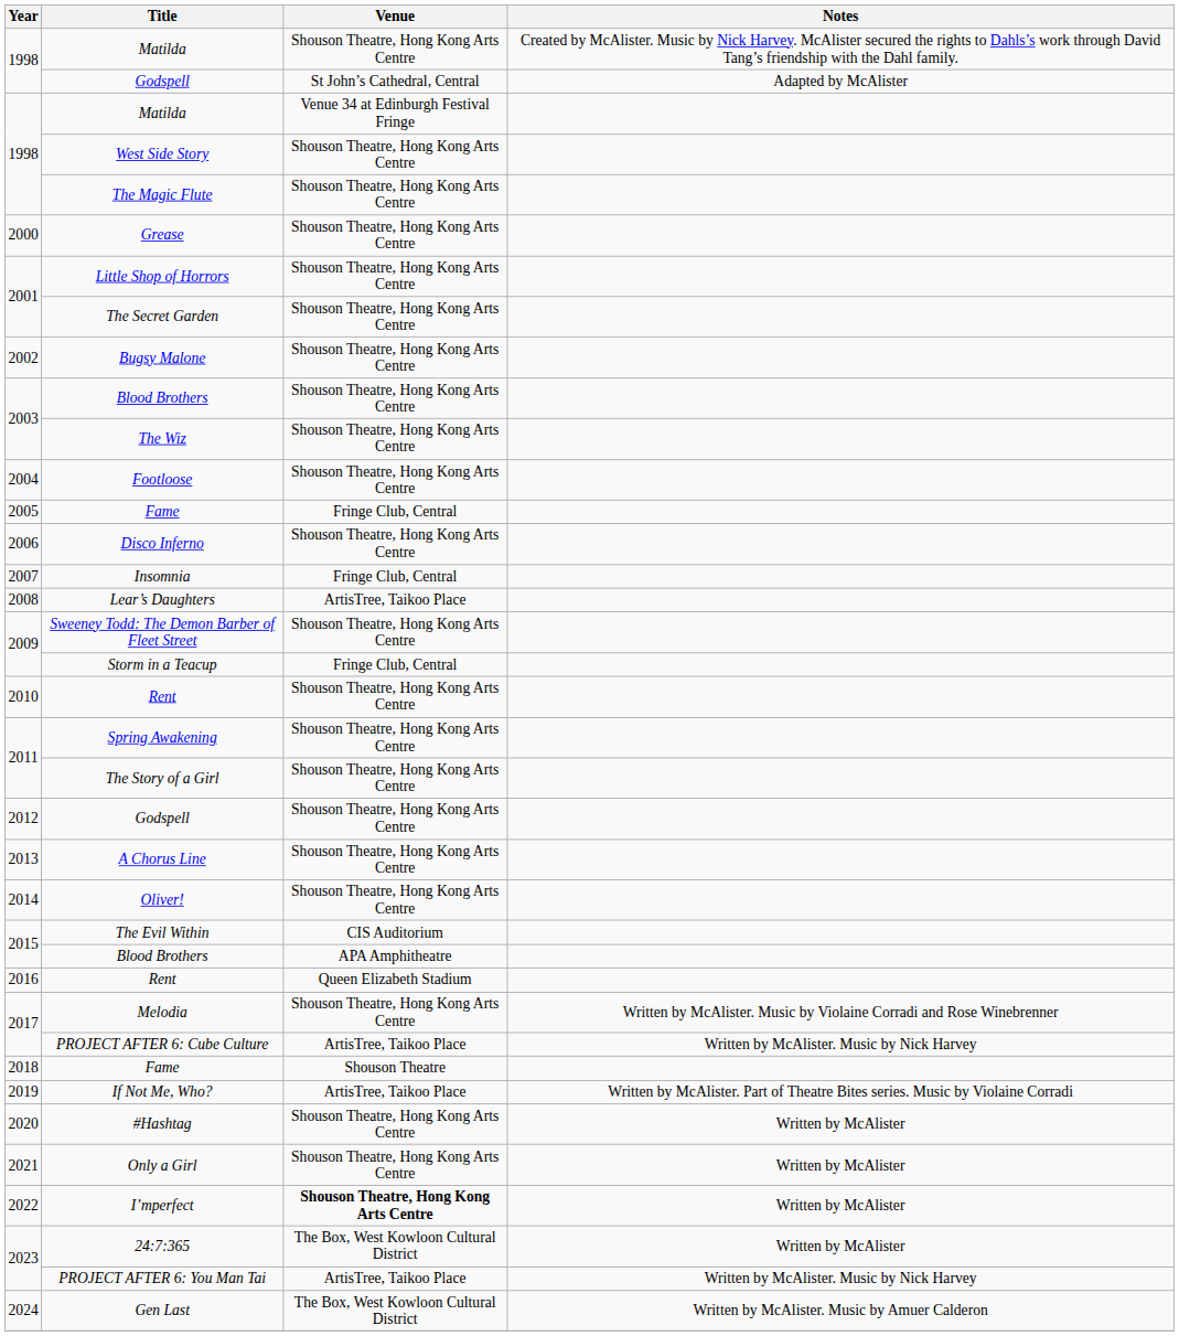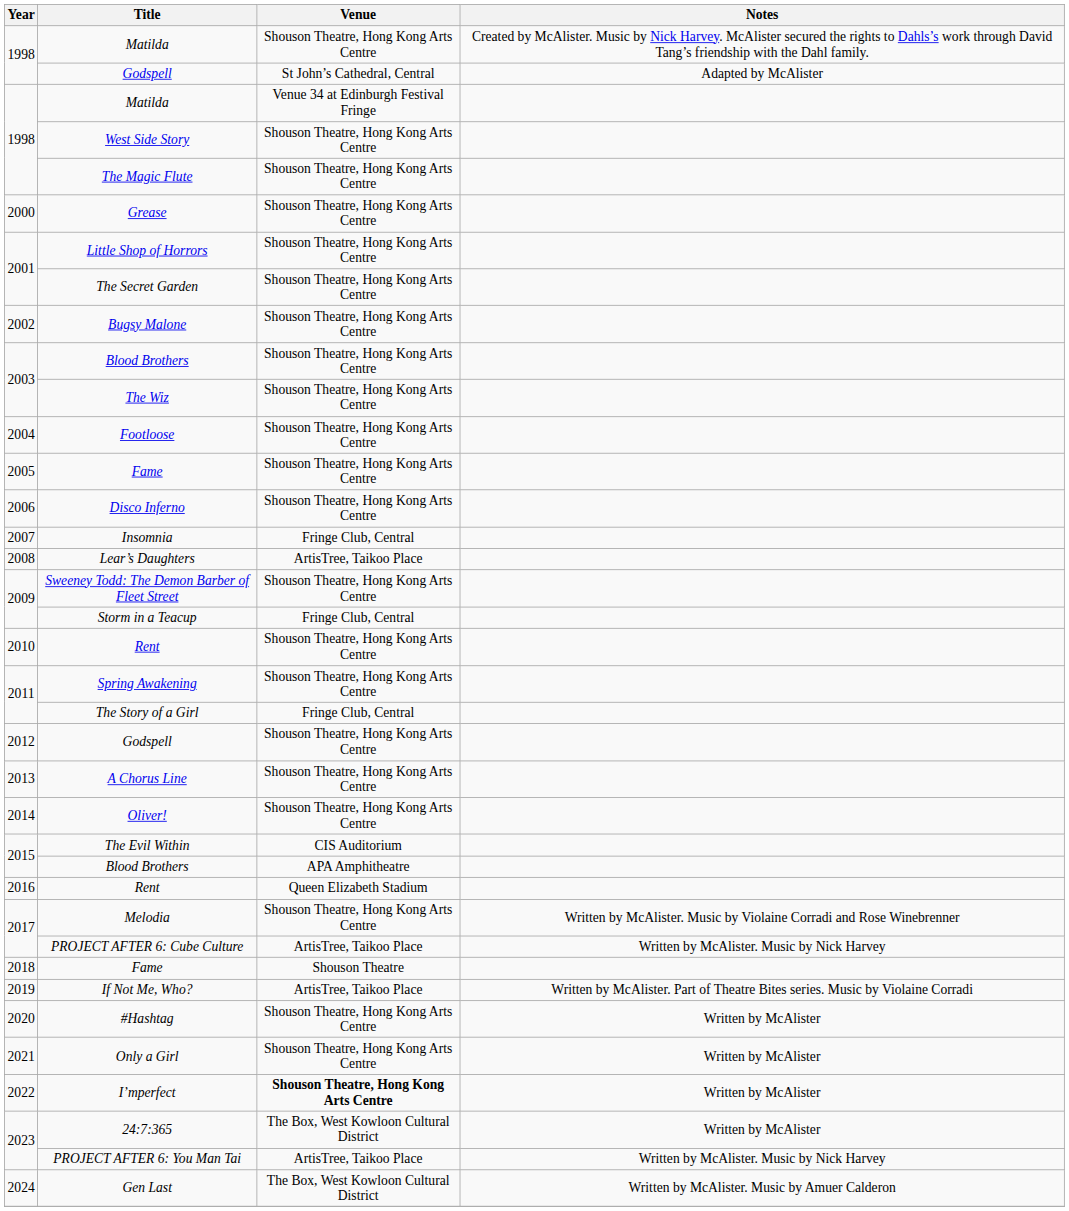 <table class="wikitable sortable" style=text-align:center>
 <tr>
 <th scope="col">Year</th>
 <th scope="col">Title</th>
 <th scope="col">Venue</th>
 <th scope="col">Notes</th>
 </tr>
 <tr>
 <td rowspan="2">1998</td>
 <td><em>Matilda</em></td>
 <td>Shouson Theatre, Hong Kong Arts Centre</td>
 <td>Created by McAlister. Music by <a href='#'>Nick Harvey</a>. McAlister secured the rights to <a href='#'>Dahls’s</a> work through David Tang’s friendship with the Dahl family.</td>
 </tr>
 <tr>
 <td><em><a href='#'>Godspell</a></em></td>
 <td>St John’s Cathedral, Central</td>
 <td>Adapted by McAlister</td>
 </tr>
 <tr>
 <td rowspan="3">1998</td>
 <td><em>Matilda</em></td>
 <td>Venue 34 at Edinburgh Festival Fringe</td>
 <td></td>
 </tr>
 <tr>
 <td><em><a href='#'>West Side Story</a></em></td>
 <td>Shouson Theatre, Hong Kong Arts Centre</td>
 <td></td>
 </tr>
 <tr>
 <td><em><a href='#'>The Magic Flute</a></em></td>
 <td>Shouson Theatre, Hong Kong Arts Centre</td>
 <td></td>
 </tr>
 <tr>
 <td>2000</td>
 <td><em><a href='#'>Grease</a></em></td>
 <td>Shouson Theatre, Hong Kong Arts Centre</td>
 <td></td>
 </tr>
 <tr>
 <td rowspan="2">2001</td>
 <td><em><a href='#'>Little Shop of Horrors</a></em></td>
 <td>Shouson Theatre, Hong Kong Arts Centre</td>
 <td></td>
 </tr>
 <tr>
 <td><em>The Secret Garden</em></td>
 <td>Shouson Theatre, Hong Kong Arts Centre</td>
 <td></td>
 </tr>
 <tr>
 <td>2002</td>
 <td><em><a href='#'>Bugsy Malone</a></em></td>
 <td>Shouson Theatre, Hong Kong Arts Centre</td>
 <td></td>
 </tr>
 <tr>
 <td rowspan="2">2003</td>
 <td><em><a href='#'>Blood Brothers</a></em></td>
 <td>Shouson Theatre, Hong Kong Arts Centre</td>
 <td></td>
 </tr>
 <tr>
 <td><em><a href='#'>The Wiz</a></em></td>
 <td>Shouson Theatre, Hong Kong Arts Centre</td>
 <td></td>
 </tr>
 <tr>
 <td>2004</td>
 <td><em><a href='#'>Footloose</a></em></td>
 <td>Shouson Theatre, Hong Kong Arts Centre</td>
 <td></td>
 </tr>
 <tr>
 <td>2005</td>
 <td><em><a href='#'>Fame</a></em></td>
-<td>Fringe Club, Central</td>
+<td>Shouson Theatre, Hong Kong Arts Centre</td>
 <td></td>
 </tr>
 <tr>
 <td>2006</td>
 <td><em><a href='#'>Disco Inferno</a></em></td>
 <td>Shouson Theatre, Hong Kong Arts Centre</td>
 <td></td>
 </tr>
 <tr>
 <td>2007</td>
 <td><em>Insomnia</em></td>
 <td>Fringe Club, Central</td>
 <td></td>
 </tr>
 <tr>
 <td>2008</td>
 <td><em>Lear’s Daughters</em></td>
 <td>ArtisTree, Taikoo Place</td>
 <td></td>
 </tr>
 <tr>
 <td rowspan="2">2009</td>
 <td><em><a href='#'>Sweeney Todd: The Demon Barber of Fleet Street</a></em></td>
 <td>Shouson Theatre, Hong Kong Arts Centre</td>
 <td></td>
 </tr>
 <tr>
 <td><em>Storm in a Teacup</em></td>
 <td>Fringe Club, Central</td>
 <td></td>
 </tr>
 <tr>
 <td>2010</td>
 <td><em><a href='#'>Rent</a></em></td>
 <td>Shouson Theatre, Hong Kong Arts Centre</td>
 <td></td>
 </tr>
 <tr>
 <td rowspan="2">2011</td>
 <td><em><a href='#'>Spring Awakening</a></em></td>
 <td>Shouson Theatre, Hong Kong Arts Centre</td>
 <td></td>
 </tr>
 <tr>
 <td><em>The Story of a Girl</em></td>
-<td>Shouson Theatre, Hong Kong Arts Centre</td>
+<td>Fringe Club, Central</td>
 <td></td>
 </tr>
 <tr>
 <td>2012</td>
 <td><em>Godspell</em></td>
 <td>Shouson Theatre, Hong Kong Arts Centre</td>
 <td></td>
 </tr>
 <tr>
 <td>2013</td>
 <td><em><a href='#'>A Chorus Line</a></em></td>
 <td>Shouson Theatre, Hong Kong Arts Centre</td>
 <td></td>
 </tr>
 <tr>
 <td>2014</td>
 <td><em><a href='#'>Oliver!</a></em></td>
 <td>Shouson Theatre, Hong Kong Arts Centre</td>
 <td></td>
 </tr>
 <tr>
 <td rowspan="2">2015</td>
 <td><em>The Evil Within</em></td>
 <td>CIS Auditorium</td>
 <td></td>
 </tr>
 <tr>
 <td><em>Blood Brothers</em></td>
 <td>APA Amphitheatre</td>
 <td></td>
 </tr>
 <tr>
 <td>2016</td>
 <td><em>Rent</em></td>
 <td>Queen Elizabeth Stadium</td>
 <td></td>
 </tr>
 <tr>
 <td rowspan="2">2017</td>
 <td><em>Melodia</em></td>
 <td>Shouson Theatre, Hong Kong Arts Centre</td>
 <td>Written by McAlister. Music by Violaine Corradi and Rose Winebrenner</td>
 </tr>
 <tr>
 <td><em>PROJECT AFTER 6: Cube Culture</em></td>
 <td>ArtisTree, Taikoo Place</td>
 <td>Written by McAlister. Music by Nick Harvey</td>
 </tr>
 <tr>
 <td>2018</td>
 <td><em>Fame</em></td>
 <td>Shouson Theatre</td>
 <td></td>
 </tr>
 <tr>
 <td>2019</td>
 <td><em>If Not Me, Who?</em></td>
 <td>ArtisTree, Taikoo Place</td>
 <td>Written by McAlister. Part of Theatre Bites series. Music by Violaine Corradi</td>
 </tr>
 <tr>
 <td>2020</td>
 <td><em>#Hashtag</em></td>
 <td>Shouson Theatre, Hong Kong Arts Centre</td>
 <td>Written by McAlister</td>
 </tr>
 <tr>
 <td>2021</td>
 <td><em> Only a Girl</em></td>
 <td>Shouson Theatre, Hong Kong Arts Centre</td>
 <td>Written by McAlister</td>
 </tr>
 <tr `>
 <td>2022</td>
 <td><em>I’mperfect</em></td>
 <td><strong>Shouson Theatre, Hong Kong Arts Centre</strong></td>
 <td>Written by McAlister</td>
 </tr>
 <tr>
 <td rowspan="2">2023</td>
 <td><em>24:7:365</em></td>
 <td>The Box, West Kowloon Cultural District</td>
 <td>Written by McAlister</td>
 </tr>
 <tr>
 <td><em>PROJECT AFTER 6: You Man Tai</em></td>
 <td>ArtisTree, Taikoo Place</td>
 <td>Written by McAlister. Music by Nick Harvey</td>
 </tr>
 <tr>
 <td>2024</td>
 <td><em>Gen Last</em></td>
 <td>The Box, West Kowloon Cultural District</td>
 <td>Written by McAlister. Music by Amuer Calderon</td>
 </tr>
 <tr>
 </tr>
 </table>
